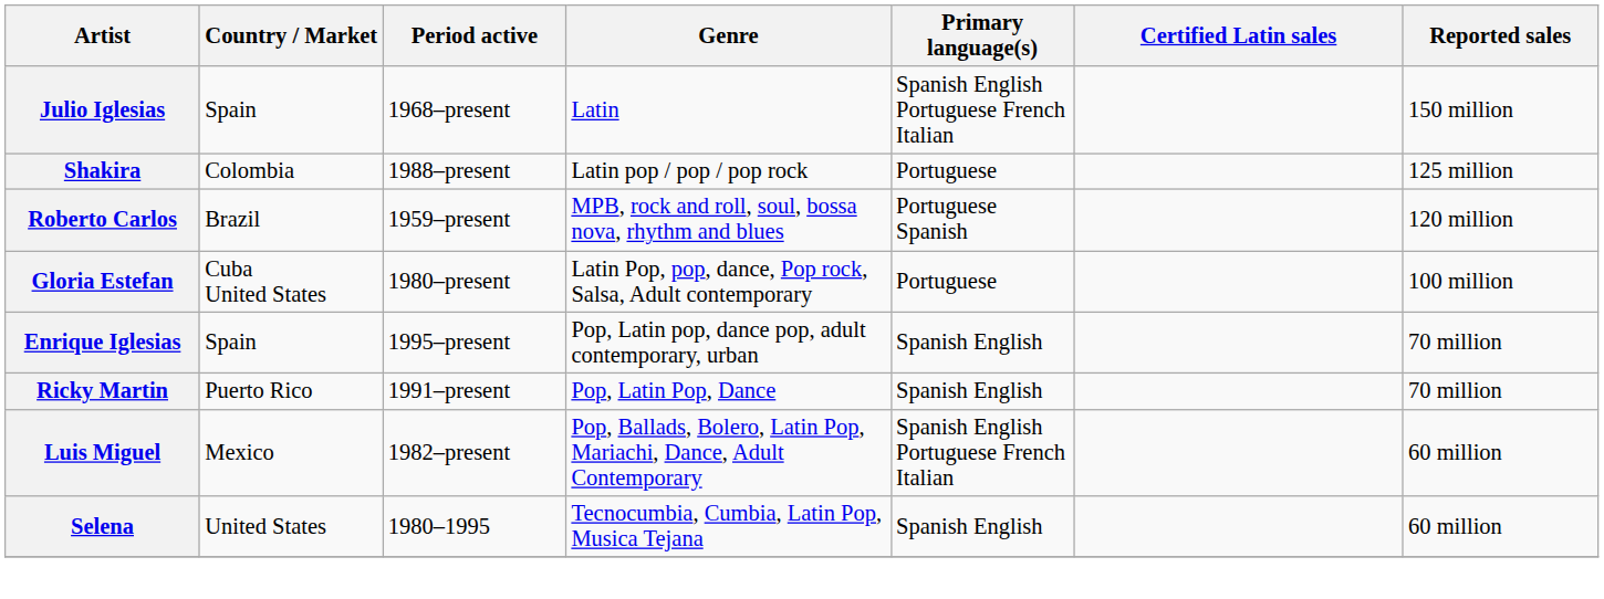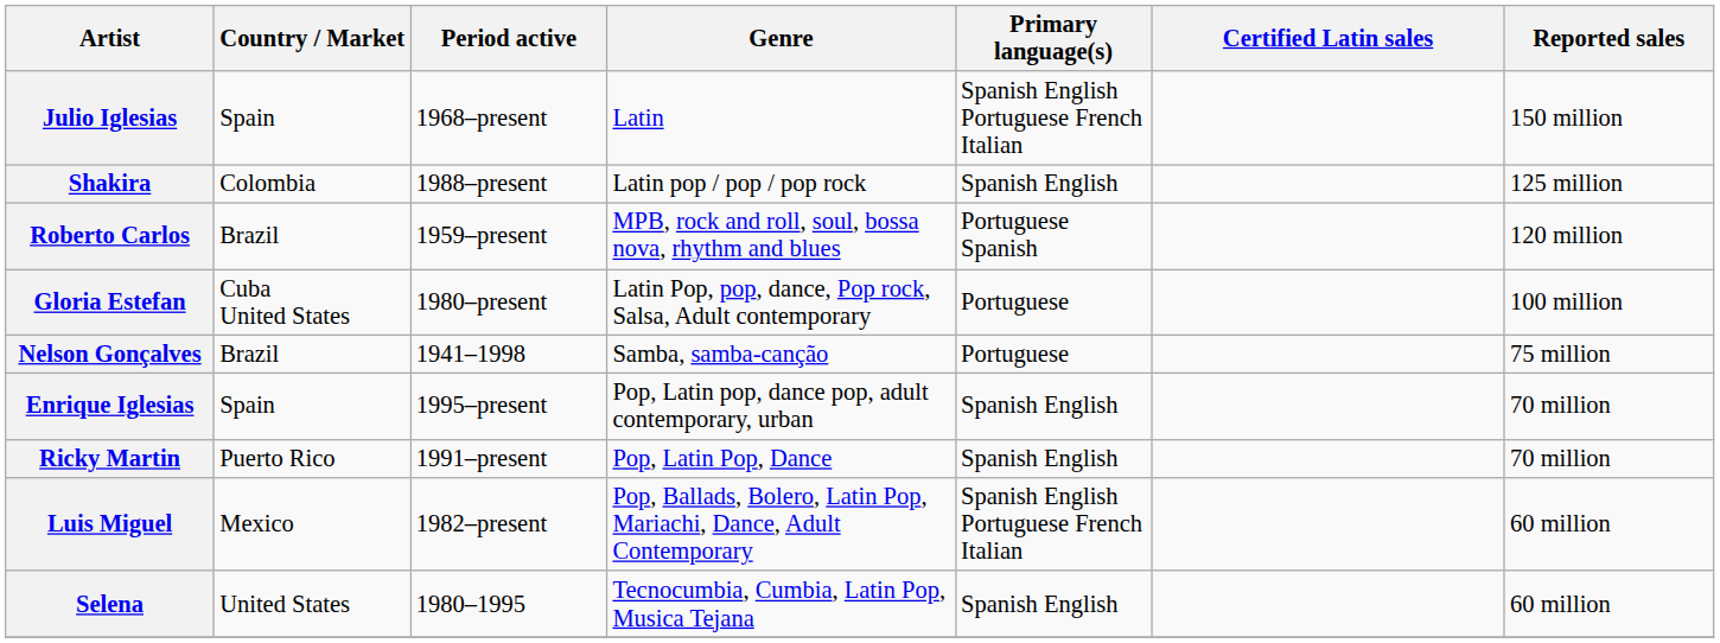 <table class="wikitable plainrowheaders sortable">
 <tr>
 <th scope="col" style="width:130px;">Artist</th>
 <th scope="col" style="width:122px;">Country / Market</th>
 <th scope="col" style="width:122px;">Period active</th>
 <th scope="col" style="width:222px;">Genre</th>
 <th scope="col" style="width:122px;">Primary language(s)</th>
 <th scope="col" style="width:225px;"><a href='#'>Certified Latin sales</a></th>
 <th scope="col" style="width:130px;">Reported sales</th>
 </tr>
 <tr>
 <th scope="row"><a href='#'>Julio Iglesias</a></th>
 <td>Spain</td>
 <td>1968–present</td>
 <td><a href='#'>Latin</a></td>
 <td>Spanish  English  Portuguese  French  Italian</td>
 <td><br></td>
 <td>150 million</td>
 </tr>
 <tr>
 <th scope="row"><a href='#'>Shakira</a></th>
 <td>Colombia</td>
 <td>1988–present</td>
 <td>Latin pop / pop / pop rock</td>
-<td>Portuguese</td>
+<td>Spanish  English</td>
 <td><br></td>
 <td>125 million</td>
 </tr>
 <tr>
 <th scope="row"><a href='#'>Roberto Carlos</a></th>
 <td>Brazil</td>
 <td>1959–present</td>
 <td><a href='#'>MPB</a>, <a href='#'>rock and roll</a>, <a href='#'>soul</a>, <a href='#'>bossa nova</a>, <a href='#'>rhythm and blues</a></td>
 <td>Portuguese  Spanish</td>
 <td><br></td>
 <td>120 million</td>
 </tr>
 <tr>
 <th scope="row"><a href='#'>Gloria Estefan</a></th>
 <td>Cuba<br>United States</td>
 <td>1980–present</td>
 <td>Latin Pop, <a href='#'>pop</a>, dance, <a href='#'>Pop rock</a>, Salsa, Adult contemporary</td>
 <td>Portuguese</td>
 <td><small></small><br></td>
 <td>100 million</td>
+</tr>
+<tr>
+<th scope="row"><a href='#'>Nelson Gonçalves</a></th>
+<td>Brazil</td>
+<td>1941–1998</td>
+<td>Samba, <a href='#'>samba-canção</a></td>
+<td>Portuguese</td>
+<td></td>
+<td>75 million</td>
 </tr>
 <tr>
 <th scope="row"><a href='#'>Enrique Iglesias</a></th>
 <td>Spain</td>
 <td>1995–present</td>
 <td>Pop, Latin pop, dance pop, adult contemporary, urban</td>
 <td>Spanish  English</td>
 <td><br></td>
 <td>70 million</td>
 </tr>
 <tr>
 <th scope="row"><a href='#'>Ricky Martin</a></th>
 <td>Puerto Rico</td>
 <td>1991–present</td>
 <td><a href='#'>Pop</a>, <a href='#'>Latin Pop</a>, <a href='#'>Dance</a></td>
 <td>Spanish  English</td>
 <td><br></td>
 <td>70 million</td>
 </tr>
 <tr>
 <th scope="row"><a href='#'>Luis Miguel</a></th>
 <td>Mexico</td>
 <td>1982–present</td>
 <td><a href='#'>Pop</a>, <a href='#'>Ballads</a>, <a href='#'>Bolero</a>, <a href='#'>Latin Pop</a>, <a href='#'>Mariachi</a>, <a href='#'>Dance</a>, <a href='#'>Adult Contemporary</a></td>
 <td>Spanish  English  Portuguese  French  Italian</td>
 <td><small></small><br></td>
 <td>60 million</td>
 </tr>
 <tr>
 <th scope="row"><a href='#'>Selena</a></th>
 <td>United States</td>
 <td>1980–1995</td>
 <td><a href='#'>Tecnocumbia</a>, <a href='#'>Cumbia</a>, <a href='#'>Latin Pop</a>, <a href='#'>Musica Tejana</a></td>
 <td>Spanish  English</td>
 <td><small></small><br></td>
 <td>60 million</td>
 </tr>
 <tr>
 </tr>
 </table>
